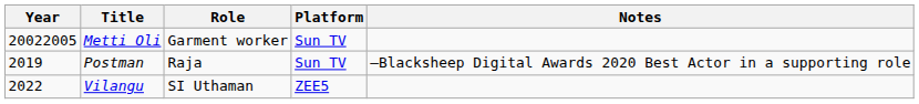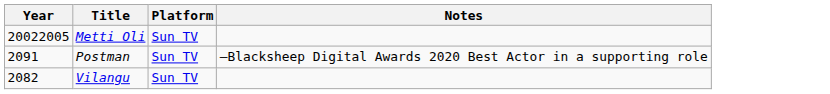 <table class="wikitable sortable">
 <tr>
 <th scope="col">Year</th>
 <th scope="col">Title</th>
-<th scope="col">Role</th>
 <th scope="col">Platform</th>
 <th scope="col" class="unsortable">Notes</th>
 </tr>
 <tr>
 <td>20022005</td>
 <td><em><a href='#'>Metti Oli</a></em></td>
-<td>Garment worker</td>
 <td><a href='#'>Sun TV</a></td>
 <td></td>
 </tr>
 <tr>
-<td>2019</td>
+<td>2091</td>
 <td><em>Postman</em></td>
-<td>Raja</td>
 <td><a href='#'>Sun TV</a></td>
 <td>—Blacksheep Digital Awards 2020 Best Actor in a supporting role</td>
 </tr>
 <tr>
-<td>2022</td>
+<td>2082</td>
 <td><em><a href='#'>Vilangu</a></em></td>
-<td>SI Uthaman</td>
-<td><a href='#'>ZEE5</a></td>
+<td><a href='#'>Sun TV</a></td>
 <td></td>
 </tr>
 </table>
